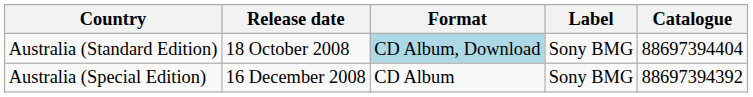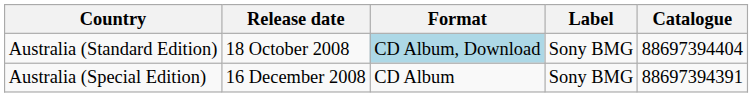 <table class="wikitable">
 <tr>
 <th>Country</th>
 <th>Release date</th>
 <th>Format</th>
 <th>Label</th>
 <th>Catalogue</th>
 </tr>
 <tr>
 <td>Australia (Standard Edition)</td>
 <td>18 October 2008</td>
 <td style="background: lightblue;">CD Album, Download</td>
 <td>Sony BMG</td>
 <td>88697394404</td>
 </tr>
 <tr>
 <td>Australia (Special Edition)</td>
 <td>16 December 2008</td>
 <td>CD Album</td>
 <td>Sony BMG</td>
-<td>88697394392</td>
+<td>88697394391</td>
 </tr>
 </table>
